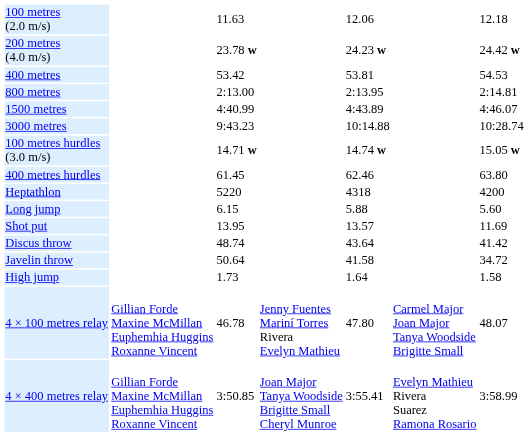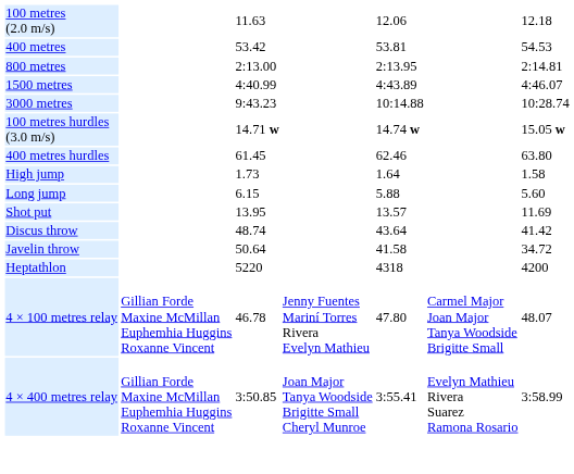 <table>
 <tr>
 <td bgcolor = DDEEFF><a href='#'>100 metres</a> <br> (2.0 m/s)</td>
 <td></td>
 <td>11.63</td>
 <td></td>
 <td>12.06</td>
 <td></td>
 <td>12.18</td>
-</tr>
-<tr>
-<td bgcolor = DDEEFF><a href='#'>200 metres</a> <br> (4.0 m/s)</td>
-<td></td>
-<td>23.78 <strong>w</strong></td>
-<td></td>
-<td>24.23 <strong>w</strong></td>
-<td></td>
-<td>24.42 <strong>w</strong></td>
 </tr>
 <tr>
 <td bgcolor = DDEEFF><a href='#'>400 metres</a></td>
 <td></td>
 <td>53.42</td>
 <td></td>
 <td>53.81</td>
 <td></td>
 <td>54.53</td>
 </tr>
 <tr>
 <td bgcolor = DDEEFF><a href='#'>800 metres</a></td>
 <td></td>
 <td>2:13.00</td>
 <td></td>
 <td>2:13.95</td>
 <td></td>
 <td>2:14.81</td>
 </tr>
 <tr>
 <td bgcolor = DDEEFF><a href='#'>1500 metres</a></td>
 <td></td>
 <td>4:40.99</td>
 <td></td>
 <td>4:43.89</td>
 <td></td>
 <td>4:46.07</td>
 </tr>
 <tr>
 <td bgcolor = DDEEFF><a href='#'>3000 metres</a></td>
 <td></td>
 <td>9:43.23</td>
 <td></td>
 <td>10:14.88</td>
 <td></td>
 <td>10:28.74</td>
 </tr>
 <tr>
 <td bgcolor = DDEEFF><a href='#'>100 metres hurdles</a> <br> (3.0 m/s)</td>
 <td></td>
 <td>14.71 <strong>w</strong></td>
 <td></td>
 <td>14.74 <strong>w</strong></td>
 <td></td>
 <td>15.05 <strong>w</strong></td>
 </tr>
 <tr>
 <td bgcolor = DDEEFF><a href='#'>400 metres hurdles</a></td>
 <td></td>
 <td>61.45</td>
 <td></td>
 <td>62.46</td>
 <td></td>
 <td>63.80</td>
 </tr>
 <tr>
-<td bgcolor = DDEEFF><a href='#'>Heptathlon</a></td>
+<td bgcolor = DDEEFF><a href='#'>High jump</a></td>
 <td></td>
-<td>5220</td>
+<td>1.73</td>
 <td></td>
-<td>4318</td>
+<td>1.64</td>
 <td></td>
-<td>4200</td>
+<td>1.58</td>
 </tr>
 <tr>
 <td bgcolor = DDEEFF><a href='#'>Long jump</a></td>
 <td></td>
 <td>6.15</td>
 <td></td>
 <td>5.88</td>
 <td></td>
 <td>5.60</td>
 </tr>
 <tr>
 <td bgcolor = DDEEFF><a href='#'>Shot put</a></td>
 <td></td>
 <td>13.95</td>
 <td></td>
 <td>13.57</td>
 <td></td>
 <td>11.69</td>
 </tr>
 <tr>
 <td bgcolor = DDEEFF><a href='#'>Discus throw</a></td>
 <td></td>
 <td>48.74</td>
 <td></td>
 <td>43.64</td>
 <td></td>
 <td>41.42</td>
 </tr>
 <tr>
 <td bgcolor = DDEEFF><a href='#'>Javelin throw</a></td>
 <td></td>
 <td>50.64</td>
 <td></td>
 <td>41.58</td>
 <td></td>
 <td>34.72</td>
 </tr>
 <tr>
-<td bgcolor = DDEEFF><a href='#'>High jump</a></td>
+<td bgcolor = DDEEFF><a href='#'>Heptathlon</a></td>
 <td></td>
-<td>1.73</td>
+<td>5220</td>
 <td></td>
-<td>1.64</td>
+<td>4318</td>
 <td></td>
-<td>1.58</td>
+<td>4200</td>
 </tr>
 <tr>
 <td bgcolor = DDEEFF><a href='#'>4 × 100 metres relay</a></td>
 <td> <br> <a href='#'>Gillian Forde</a> <br> <a href='#'>Maxine McMillan</a> <br> <a href='#'>Euphemhia Huggins</a> <br> <a href='#'>Roxanne Vincent</a></td>
 <td>46.78</td>
 <td> <br> <a href='#'>Jenny Fuentes</a> <br> <a href='#'>Mariní Torres</a> <br> Rivera <br> <a href='#'>Evelyn Mathieu</a></td>
 <td>47.80</td>
 <td> <br> <a href='#'>Carmel Major</a> <br> <a href='#'>Joan Major</a> <br> <a href='#'>Tanya Woodside</a> <br> <a href='#'>Brigitte Small</a></td>
 <td>48.07</td>
 </tr>
 <tr>
 <td bgcolor = DDEEFF><a href='#'>4 × 400 metres relay</a></td>
 <td> <br> <a href='#'>Gillian Forde</a> <br> <a href='#'>Maxine McMillan</a> <br> <a href='#'>Euphemhia Huggins</a> <br> <a href='#'>Roxanne Vincent</a></td>
 <td>3:50.85</td>
 <td> <br> <a href='#'>Joan Major</a> <br> <a href='#'>Tanya Woodside</a> <br> <a href='#'>Brigitte Small</a> <br> <a href='#'>Cheryl Munroe</a></td>
 <td>3:55.41</td>
 <td> <br> <a href='#'>Evelyn Mathieu</a> <br> Rivera <br> Suarez <br> <a href='#'>Ramona Rosario</a></td>
 <td>3:58.99</td>
 </tr>
 </table>
